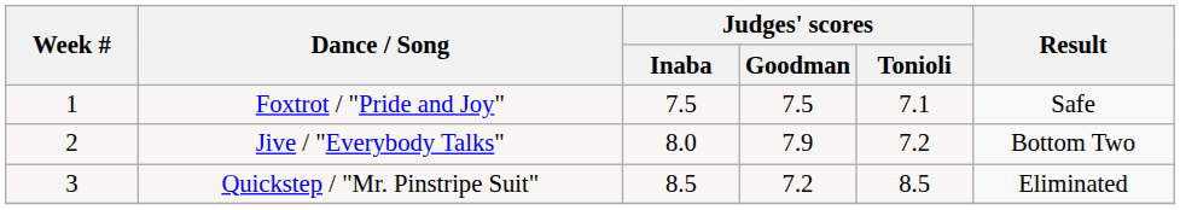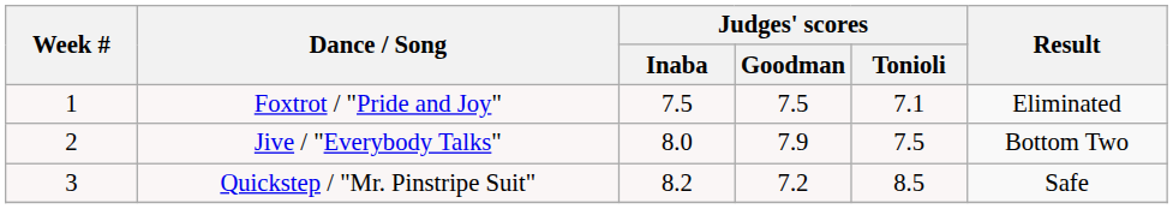 <table class="wikitable" style="text-align:center;">
 <tr>
 <th rowspan="2" bgcolor="CCCCCC">Week #</th>
 <th rowspan="2" bgcolor="CCCCCC">Dance / Song</th>
 <th colspan="3" bgcolor="CCCCCC">Judges' scores</th>
 <th rowspan="2" bgcolor="CCCCCC">Result</th>
 </tr>
 <tr>
 <th bgcolor="CCCCCC" width="10%">Inaba</th>
 <th bgcolor="CCCCCC" width="10%">Goodman</th>
 <th bgcolor="CCCCCC" width="10%">Tonioli</th>
 </tr>
 <tr>
 <td bgcolor="FAF6F6">1</td>
 <td bgcolor="FAF6F6"><a href='#'>Foxtrot</a> / "<a href='#'>Pride and Joy</a>"</td>
 <td bgcolor="FAF6F6">7.5</td>
 <td bgcolor="FAF6F6">7.5</td>
 <td bgcolor="FAF6F6">7.1</td>
-<td rowspan= bgcolor="FAF6F6">Safe</td>
+<td rowspan= bgcolor="FAF6F6">Eliminated</td>
 </tr>
 <tr>
 <td bgcolor="FAF6F6">2</td>
 <td bgcolor="FAF6F6"><a href='#'>Jive</a> / "<a href='#'>Everybody Talks</a>"</td>
 <td bgcolor="FAF6F6">8.0</td>
 <td bgcolor="FAF6F6">7.9</td>
-<td bgcolor="FAF6F6">7.2</td>
+<td bgcolor="FAF6F6">7.5</td>
 <td rowspan= bgcolor="FAF6F6">Bottom Two</td>
 </tr>
 <tr>
 <td bgcolor="FAF6F6">3</td>
 <td bgcolor="FAF6F6"><a href='#'>Quickstep</a> / "Mr. Pinstripe Suit"</td>
-<td bgcolor="FAF6F6">8.5</td>
+<td bgcolor="FAF6F6">8.2</td>
 <td bgcolor="FAF6F6">7.2</td>
 <td bgcolor="FAF6F6">8.5</td>
-<td rowspan= bgcolor="FAF6F6">Eliminated</td>
+<td rowspan= bgcolor="FAF6F6">Safe</td>
 </tr>
 <tr>
 </tr>
 <tr>
 </tr>
 </table>
